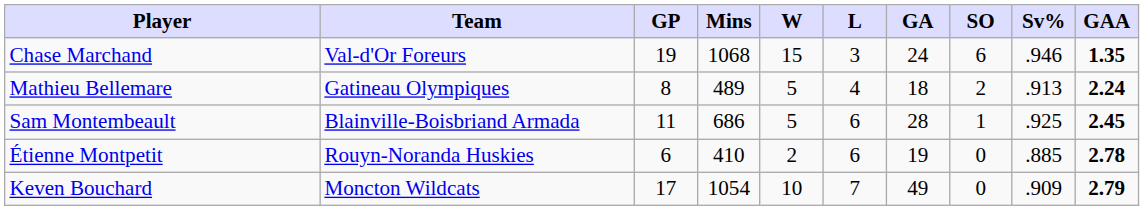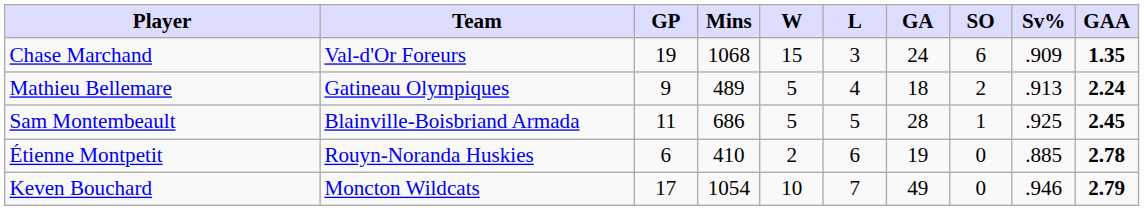 <table class="wikitable" style="text-align:center">
 <tr>
 <th style="background:#ddf; width:25%;">Player</th>
 <th style="background:#ddf; width:25%;">Team</th>
 <th style="background:#ddf; width:5%;">GP</th>
 <th style="background:#ddf; width:5%;">Mins</th>
 <th style="background:#ddf; width:5%;">W</th>
 <th style="background:#ddf; width:5%;">L</th>
 <th style="background:#ddf; width:5%;">GA</th>
 <th style="background:#ddf; width:5%;">SO</th>
 <th style="background:#ddf; width:5%;">Sv%</th>
 <th style="background:#ddf; width:5%;">GAA</th>
 </tr>
 <tr>
 <td align=left><a href='#'>Chase Marchand</a></td>
 <td align=left><a href='#'>Val-d'Or Foreurs</a></td>
 <td>19</td>
 <td>1068</td>
 <td>15</td>
 <td>3</td>
 <td>24</td>
 <td>6</td>
-<td>.946</td>
+<td>.909</td>
 <td><strong>1.35</strong></td>
 </tr>
 <tr>
 <td align=left><a href='#'>Mathieu Bellemare</a></td>
 <td align=left><a href='#'>Gatineau Olympiques</a></td>
-<td>8</td>
+<td>9</td>
 <td>489</td>
 <td>5</td>
 <td>4</td>
 <td>18</td>
 <td>2</td>
 <td>.913</td>
 <td><strong>2.24</strong></td>
 </tr>
 <tr>
 <td align=left><a href='#'>Sam Montembeault</a></td>
 <td align=left><a href='#'>Blainville-Boisbriand Armada</a></td>
 <td>11</td>
 <td>686</td>
 <td>5</td>
-<td>6</td>
+<td>5</td>
 <td>28</td>
 <td>1</td>
 <td>.925</td>
 <td><strong>2.45</strong></td>
 </tr>
 <tr>
 <td align=left><a href='#'>Étienne Montpetit</a></td>
 <td align=left><a href='#'>Rouyn-Noranda Huskies</a></td>
 <td>6</td>
 <td>410</td>
 <td>2</td>
 <td>6</td>
 <td>19</td>
 <td>0</td>
 <td>.885</td>
 <td><strong>2.78</strong></td>
 </tr>
 <tr>
 <td align=left><a href='#'>Keven Bouchard</a></td>
 <td align=left><a href='#'>Moncton Wildcats</a></td>
 <td>17</td>
 <td>1054</td>
 <td>10</td>
 <td>7</td>
 <td>49</td>
 <td>0</td>
-<td>.909</td>
+<td>.946</td>
 <td><strong>2.79</strong></td>
 </tr>
 </table>
